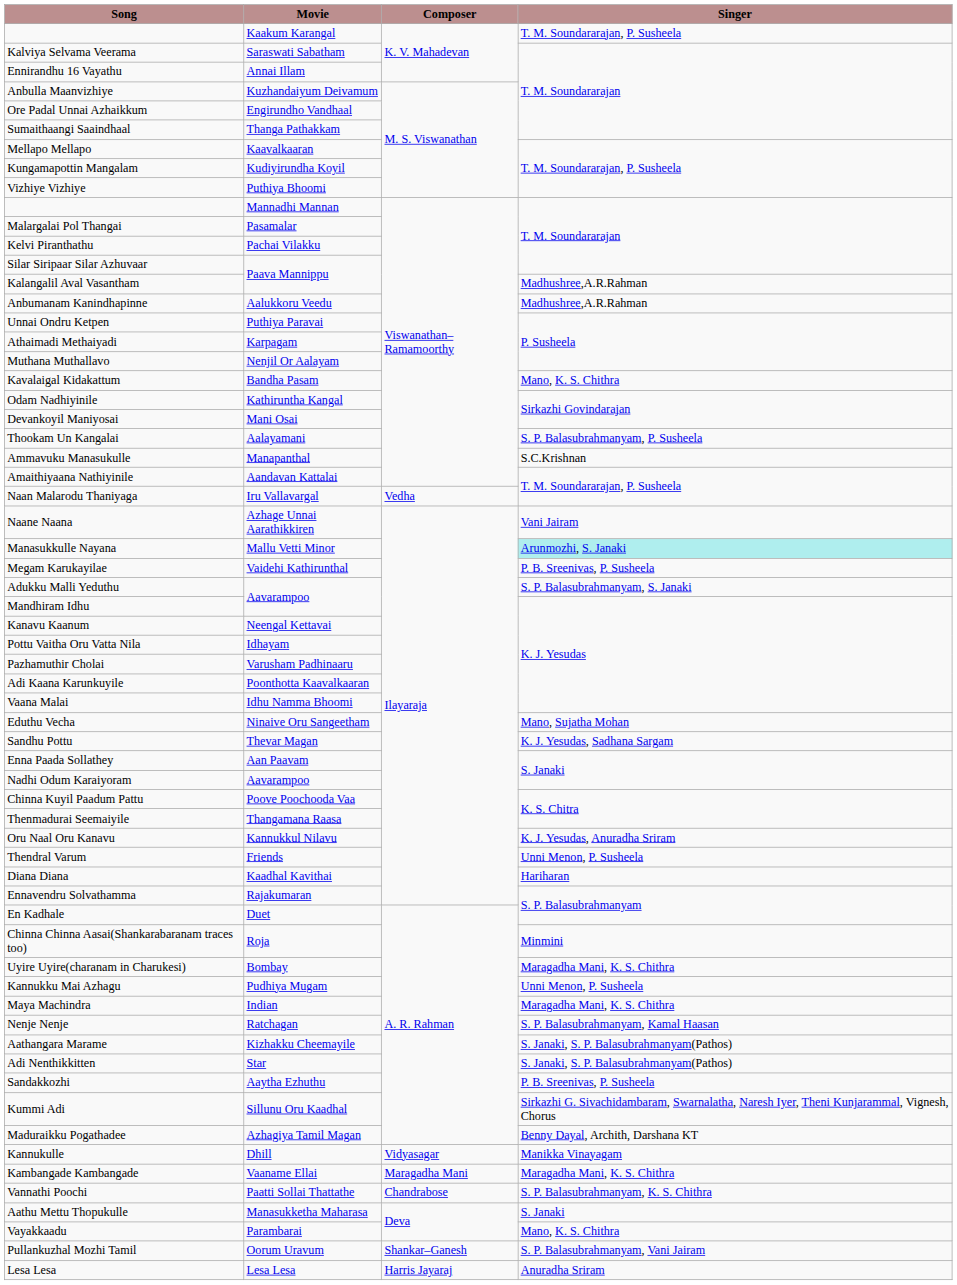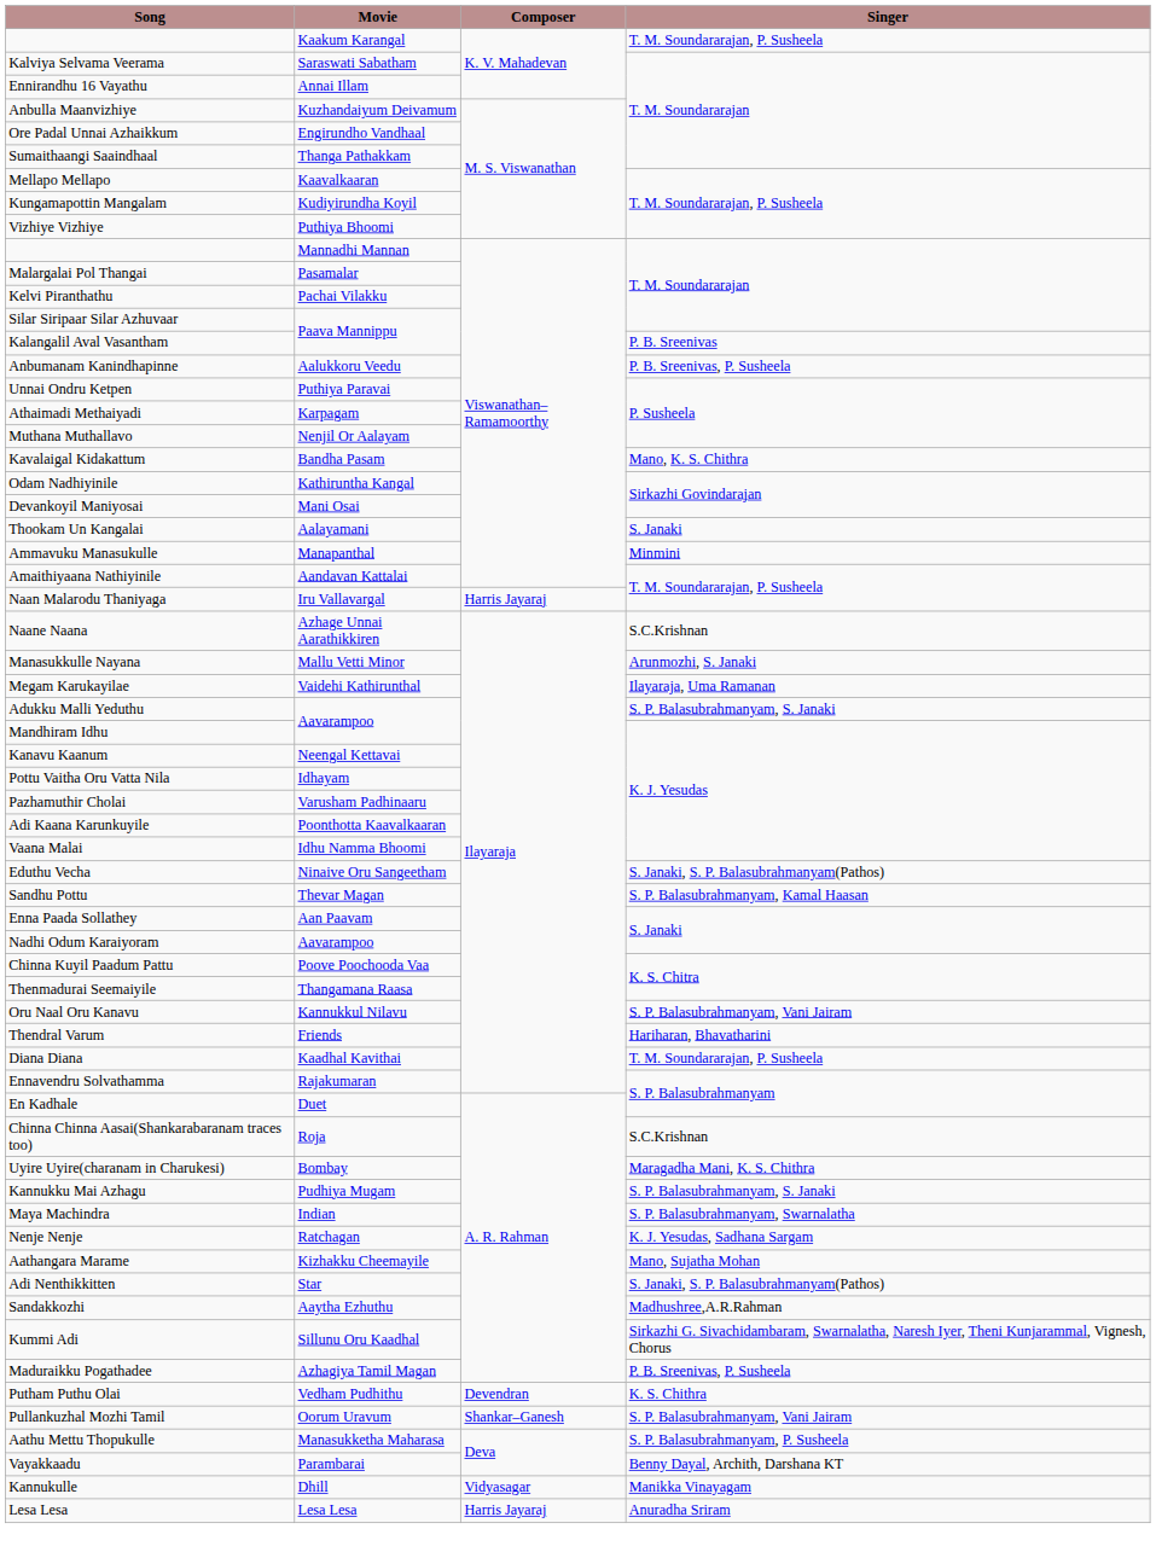 <table class="wikitable">
 <tr>
 <th style="background:#BC8F8F">Song</th>
 <th style="background:#BC8F8F">Movie</th>
 <th style="background:#BC8F8F">Composer</th>
 <th style="background:#BC8F8F">Singer</th>
 </tr>
 <tr>
 <td></td>
 <td><a href='#'>Kaakum Karangal</a></td>
 <td rowspan="3"><a href='#'>K. V. Mahadevan</a></td>
 <td><a href='#'>T. M. Soundararajan</a>, <a href='#'>P. Susheela</a></td>
 </tr>
 <tr>
 <td>Kalviya Selvama Veerama</td>
 <td><a href='#'>Saraswati Sabatham</a></td>
 <td rowspan="5"><a href='#'>T. M. Soundararajan</a></td>
 </tr>
 <tr>
 <td>Ennirandhu 16 Vayathu</td>
 <td><a href='#'>Annai Illam</a></td>
 </tr>
 <tr>
 <td>Anbulla Maanvizhiye</td>
 <td><a href='#'>Kuzhandaiyum Deivamum</a></td>
 <td rowspan="6"><a href='#'>M. S. Viswanathan</a></td>
 </tr>
 <tr>
 <td>Ore Padal Unnai Azhaikkum</td>
 <td><a href='#'>Engirundho Vandhaal</a></td>
 </tr>
 <tr>
 <td>Sumaithaangi Saaindhaal</td>
 <td><a href='#'>Thanga Pathakkam</a></td>
 </tr>
 <tr>
 <td>Mellapo Mellapo</td>
 <td><a href='#'>Kaavalkaaran</a></td>
 <td rowspan="3"><a href='#'>T. M. Soundararajan</a>, <a href='#'>P. Susheela</a></td>
 </tr>
 <tr>
 <td>Kungamapottin Mangalam</td>
 <td><a href='#'>Kudiyirundha Koyil</a></td>
 </tr>
 <tr>
 <td>Vizhiye Vizhiye</td>
 <td><a href='#'>Puthiya Bhoomi</a></td>
 </tr>
 <tr>
 <td></td>
 <td><a href='#'>Mannadhi Mannan</a></td>
 <td rowspan="15"><a href='#'>Viswanathan–Ramamoorthy</a></td>
 <td rowspan="4"><a href='#'>T. M. Soundararajan</a></td>
 </tr>
 <tr>
 <td>Malargalai Pol Thangai</td>
 <td><a href='#'>Pasamalar</a></td>
 </tr>
 <tr>
 <td>Kelvi Piranthathu</td>
 <td><a href='#'>Pachai Vilakku</a></td>
 </tr>
 <tr>
 <td>Silar Siripaar Silar Azhuvaar</td>
 <td rowspan="2"><a href='#'>Paava Mannippu</a></td>
 </tr>
 <tr>
 <td>Kalangalil Aval Vasantham</td>
-<td><a href='#'>Madhushree</a>,A.R.Rahman</td>
+<td><a href='#'>P. B. Sreenivas</a></td>
 </tr>
 <tr>
 <td>Anbumanam Kanindhapinne</td>
 <td><a href='#'>Aalukkoru Veedu</a></td>
-<td><a href='#'>Madhushree</a>,A.R.Rahman</td>
+<td><a href='#'>P. B. Sreenivas</a>, <a href='#'>P. Susheela</a></td>
 </tr>
 <tr>
 <td>Unnai Ondru Ketpen</td>
 <td><a href='#'>Puthiya Paravai</a></td>
 <td rowspan="3"><a href='#'>P. Susheela</a></td>
 </tr>
 <tr>
 <td>Athaimadi Methaiyadi</td>
 <td><a href='#'>Karpagam</a></td>
 </tr>
 <tr>
 <td>Muthana Muthallavo</td>
 <td><a href='#'>Nenjil Or Aalayam</a></td>
 </tr>
 <tr>
 <td>Kavalaigal Kidakattum</td>
 <td><a href='#'>Bandha Pasam</a></td>
 <td><a href='#'>Mano</a>, <a href='#'>K. S. Chithra</a></td>
 </tr>
 <tr>
 <td>Odam Nadhiyinile</td>
 <td><a href='#'>Kathiruntha Kangal</a></td>
 <td rowspan="2"><a href='#'>Sirkazhi Govindarajan</a></td>
 </tr>
 <tr>
 <td>Devankoyil Maniyosai</td>
 <td><a href='#'>Mani Osai</a></td>
 </tr>
 <tr>
 <td>Thookam Un Kangalai</td>
 <td><a href='#'>Aalayamani</a></td>
-<td><a href='#'>S. P. Balasubrahmanyam</a>, <a href='#'>P. Susheela</a></td>
+<td><a href='#'>S. Janaki</a></td>
 </tr>
 <tr>
 <td>Ammavuku Manasukulle</td>
 <td><a href='#'>Manapanthal</a></td>
-<td>S.C.Krishnan</td>
+<td><a href='#'>Minmini</a></td>
 </tr>
 <tr>
 <td>Amaithiyaana Nathiyinile</td>
 <td><a href='#'>Aandavan Kattalai</a></td>
 <td rowspan="2"><a href='#'>T. M. Soundararajan</a>, <a href='#'>P. Susheela</a></td>
 </tr>
 <tr>
 <td>Naan Malarodu Thaniyaga</td>
 <td><a href='#'>Iru Vallavargal</a></td>
-<td><a href='#'>Vedha</a></td>
+<td><a href='#'>Harris Jayaraj</a></td>
 </tr>
 <tr>
 <td>Naane Naana</td>
 <td><a href='#'>Azhage Unnai Aarathikkiren</a></td>
 <td rowspan="20"><a href='#'>Ilayaraja</a></td>
-<td><a href='#'>Vani Jairam</a></td>
+<td>S.C.Krishnan</td>
 </tr>
 <tr>
 <td>Manasukkulle Nayana</td>
 <td><a href='#'>Mallu Vetti Minor</a></td>
-<td style="background: paleturquoise;"><a href='#'>Arunmozhi</a>, <a href='#'>S. Janaki</a></td>
+<td><a href='#'>Arunmozhi</a>, <a href='#'>S. Janaki</a></td>
 </tr>
 <tr>
 <td>Megam Karukayilae</td>
 <td><a href='#'>Vaidehi Kathirunthal</a></td>
-<td><a href='#'>P. B. Sreenivas</a>, <a href='#'>P. Susheela</a></td>
+<td><a href='#'>Ilayaraja</a>, <a href='#'>Uma Ramanan</a></td>
 </tr>
 <tr>
 <td>Adukku Malli Yeduthu</td>
 <td rowspan=2><a href='#'>Aavarampoo</a></td>
 <td><a href='#'>S. P. Balasubrahmanyam</a>, <a href='#'>S. Janaki</a></td>
 </tr>
 <tr>
 <td>Mandhiram Idhu</td>
 <td rowspan="6"><a href='#'>K. J. Yesudas</a></td>
 </tr>
 <tr>
 <td>Kanavu Kaanum</td>
 <td><a href='#'>Neengal Kettavai</a></td>
 </tr>
 <tr>
 <td>Pottu Vaitha Oru Vatta Nila</td>
 <td><a href='#'>Idhayam</a></td>
 </tr>
 <tr>
 <td>Pazhamuthir Cholai</td>
 <td><a href='#'>Varusham Padhinaaru</a></td>
 </tr>
 <tr>
 <td>Adi Kaana Karunkuyile</td>
 <td><a href='#'>Poonthotta Kaavalkaaran</a></td>
 </tr>
 <tr>
 <td>Vaana Malai</td>
 <td><a href='#'>Idhu Namma Bhoomi</a></td>
 </tr>
 <tr>
 <td>Eduthu Vecha</td>
 <td><a href='#'>Ninaive Oru Sangeetham</a></td>
-<td><a href='#'>Mano</a>, <a href='#'>Sujatha Mohan</a></td>
+<td><a href='#'>S. Janaki</a>, <a href='#'>S. P. Balasubrahmanyam</a>(Pathos)</td>
 </tr>
 <tr>
 <td>Sandhu Pottu</td>
 <td><a href='#'>Thevar Magan</a></td>
-<td><a href='#'>K. J. Yesudas</a>, <a href='#'>Sadhana Sargam</a></td>
+<td><a href='#'>S. P. Balasubrahmanyam</a>, <a href='#'>Kamal Haasan</a></td>
 </tr>
 <tr>
 <td>Enna Paada Sollathey</td>
 <td><a href='#'>Aan Paavam</a></td>
 <td rowspan=2><a href='#'>S. Janaki</a></td>
 </tr>
 <tr>
 <td>Nadhi Odum Karaiyoram</td>
 <td><a href='#'>Aavarampoo</a></td>
 </tr>
 <tr>
 <td>Chinna Kuyil Paadum Pattu</td>
 <td><a href='#'>Poove Poochooda Vaa</a></td>
 <td rowspan=2><a href='#'>K. S. Chitra</a></td>
 </tr>
 <tr>
 <td>Thenmadurai Seemaiyile</td>
 <td><a href='#'>Thangamana Raasa</a></td>
 </tr>
 <tr>
 <td>Oru Naal Oru Kanavu</td>
 <td><a href='#'>Kannukkul Nilavu</a></td>
-<td><a href='#'>K. J. Yesudas</a>, <a href='#'>Anuradha Sriram</a></td>
+<td><a href='#'>S. P. Balasubrahmanyam</a>, <a href='#'>Vani Jairam</a></td>
 </tr>
 <tr>
 <td>Thendral Varum</td>
 <td><a href='#'>Friends</a></td>
-<td><a href='#'>Unni Menon</a>, <a href='#'>P. Susheela</a></td>
+<td><a href='#'>Hariharan</a>, <a href='#'>Bhavatharini</a></td>
 </tr>
 <tr>
 <td>Diana Diana</td>
 <td><a href='#'>Kaadhal Kavithai</a></td>
-<td><a href='#'>Hariharan</a></td>
+<td><a href='#'>T. M. Soundararajan</a>, <a href='#'>P. Susheela</a></td>
 </tr>
 <tr>
 <td>Ennavendru Solvathamma</td>
 <td><a href='#'>Rajakumaran</a></td>
 <td rowspan="2"><a href='#'>S. P. Balasubrahmanyam</a></td>
 </tr>
 <tr>
 <td>En Kadhale</td>
 <td><a href='#'>Duet</a></td>
 <td rowspan="11"><a href='#'>A. R. Rahman</a></td>
 </tr>
 <tr>
 <td>Chinna Chinna Aasai(Shankarabaranam traces too)</td>
 <td><a href='#'>Roja</a></td>
-<td><a href='#'>Minmini</a></td>
+<td>S.C.Krishnan</td>
 </tr>
 <tr>
 <td>Uyire Uyire(charanam in Charukesi)</td>
 <td><a href='#'>Bombay</a></td>
 <td><a href='#'>Maragadha Mani</a>, <a href='#'>K. S. Chithra</a></td>
 </tr>
 <tr>
 <td>Kannukku Mai Azhagu</td>
 <td><a href='#'>Pudhiya Mugam</a></td>
-<td><a href='#'>Unni Menon</a>, <a href='#'>P. Susheela</a></td>
+<td><a href='#'>S. P. Balasubrahmanyam</a>, <a href='#'>S. Janaki</a></td>
 </tr>
 <tr>
 <td>Maya Machindra</td>
 <td><a href='#'>Indian</a></td>
-<td><a href='#'>Maragadha Mani</a>, <a href='#'>K. S. Chithra</a></td>
+<td><a href='#'>S. P. Balasubrahmanyam</a>, <a href='#'>Swarnalatha</a></td>
 </tr>
 <tr>
 <td>Nenje Nenje</td>
 <td><a href='#'>Ratchagan</a></td>
-<td><a href='#'>S. P. Balasubrahmanyam</a>, <a href='#'>Kamal Haasan</a></td>
+<td><a href='#'>K. J. Yesudas</a>, <a href='#'>Sadhana Sargam</a></td>
 </tr>
 <tr>
 <td>Aathangara Marame</td>
 <td><a href='#'>Kizhakku Cheemayile</a></td>
-<td><a href='#'>S. Janaki</a>, <a href='#'>S. P. Balasubrahmanyam</a>(Pathos)</td>
+<td><a href='#'>Mano</a>, <a href='#'>Sujatha Mohan</a></td>
 </tr>
 <tr>
 <td>Adi Nenthikkitten</td>
 <td><a href='#'>Star</a></td>
 <td><a href='#'>S. Janaki</a>, <a href='#'>S. P. Balasubrahmanyam</a>(Pathos)</td>
 </tr>
 <tr>
 <td>Sandakkozhi</td>
 <td><a href='#'>Aaytha Ezhuthu</a></td>
-<td><a href='#'>P. B. Sreenivas</a>, <a href='#'>P. Susheela</a></td>
+<td><a href='#'>Madhushree</a>,A.R.Rahman</td>
 </tr>
 <tr>
 <td>Kummi Adi</td>
 <td><a href='#'>Sillunu Oru Kaadhal</a></td>
 <td><a href='#'>Sirkazhi G. Sivachidambaram</a>, <a href='#'>Swarnalatha</a>, <a href='#'>Naresh Iyer</a>, <a href='#'>Theni Kunjarammal</a>, Vignesh, Chorus</td>
 </tr>
 <tr>
 <td>Maduraikku Pogathadee</td>
 <td><a href='#'>Azhagiya Tamil Magan</a></td>
+<td><a href='#'>P. B. Sreenivas</a>, <a href='#'>P. Susheela</a></td>
+</tr>
+<tr>
+<td>Putham Puthu Olai</td>
+<td><a href='#'>Vedham Pudhithu</a></td>
+<td><a href='#'>Devendran</a></td>
+<td><a href='#'>K. S. Chithra</a></td>
+</tr>
+<tr>
+<td>Pullankuzhal Mozhi Tamil</td>
+<td><a href='#'>Oorum Uravum</a></td>
+<td><a href='#'>Shankar–Ganesh</a></td>
+<td><a href='#'>S. P. Balasubrahmanyam</a>, <a href='#'>Vani Jairam</a></td>
+</tr>
+<tr>
+<td>Aathu Mettu Thopukulle</td>
+<td><a href='#'>Manasukketha Maharasa</a></td>
+<td rowspan="2"><a href='#'>Deva</a></td>
+<td><a href='#'>S. P. Balasubrahmanyam</a>, <a href='#'>P. Susheela</a></td>
+</tr>
+<tr>
+<td>Vayakkaadu</td>
+<td><a href='#'>Parambarai</a></td>
 <td><a href='#'>Benny Dayal</a>, Archith, Darshana KT</td>
 </tr>
 <tr>
 <td>Kannukulle</td>
 <td><a href='#'>Dhill</a></td>
 <td><a href='#'>Vidyasagar</a></td>
 <td><a href='#'>Manikka Vinayagam</a></td>
 </tr>
 <tr>
-<td>Kambangade Kambangade</td>
-<td><a href='#'>Vaaname Ellai</a></td>
-<td><a href='#'>Maragadha Mani</a></td>
-<td><a href='#'>Maragadha Mani</a>, <a href='#'>K. S. Chithra</a></td>
-</tr>
-<tr>
-<td>Vannathi Poochi</td>
-<td><a href='#'>Paatti Sollai Thattathe</a></td>
-<td><a href='#'>Chandrabose</a></td>
-<td><a href='#'>S. P. Balasubrahmanyam</a>, <a href='#'>K. S. Chithra</a></td>
-</tr>
-<tr>
-<td>Aathu Mettu Thopukulle</td>
-<td><a href='#'>Manasukketha Maharasa</a></td>
-<td rowspan="2"><a href='#'>Deva</a></td>
-<td><a href='#'>S. Janaki</a></td>
-</tr>
-<tr>
-<td>Vayakkaadu</td>
-<td><a href='#'>Parambarai</a></td>
-<td><a href='#'>Mano</a>, <a href='#'>K. S. Chithra</a></td>
-</tr>
-<tr>
-<td>Pullankuzhal Mozhi Tamil</td>
-<td><a href='#'>Oorum Uravum</a></td>
-<td><a href='#'>Shankar–Ganesh</a></td>
-<td><a href='#'>S. P. Balasubrahmanyam</a>, <a href='#'>Vani Jairam</a></td>
-</tr>
-<tr>
 <td>Lesa Lesa</td>
 <td><a href='#'>Lesa Lesa</a></td>
 <td><a href='#'>Harris Jayaraj</a></td>
 <td><a href='#'>Anuradha Sriram</a></td>
 </tr>
 </table>
